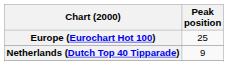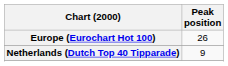 <table class="wikitable sortable plainrowheaders" style="text-align:center">
 <tr>
 <th>Chart (2000)</th>
 <th>Peak<br>position</th>
 </tr>
 <tr>
 <th scope="row">Europe (<a href='#'>Eurochart Hot 100</a>)</th>
-<td>25</td>
+<td>26</td>
 </tr>
 <tr>
 </tr>
 <tr>
 <th scope="row">Netherlands (<a href='#'>Dutch Top 40 Tipparade</a>)</th>
 <td>9</td>
 </tr>
 <tr>
 </tr>
 <tr>
 </tr>
 <tr>
 </tr>
 <tr>
 </tr>
 <tr>
 </tr>
 </table>
